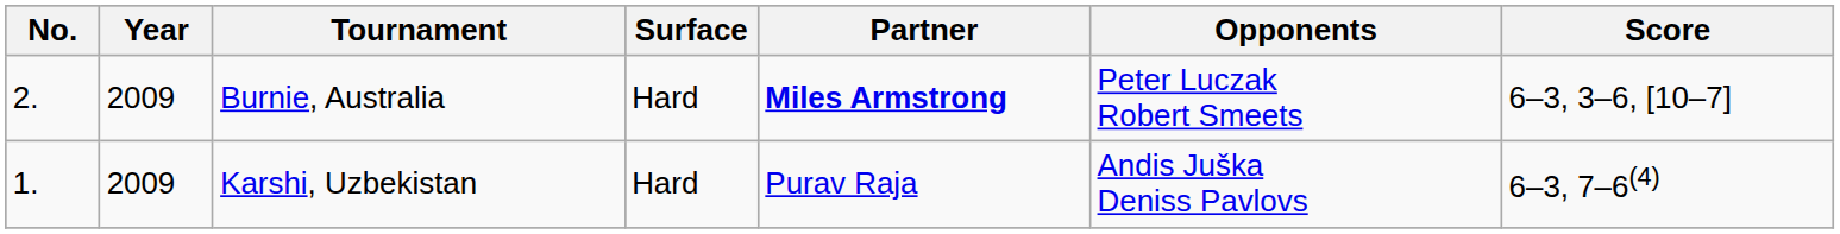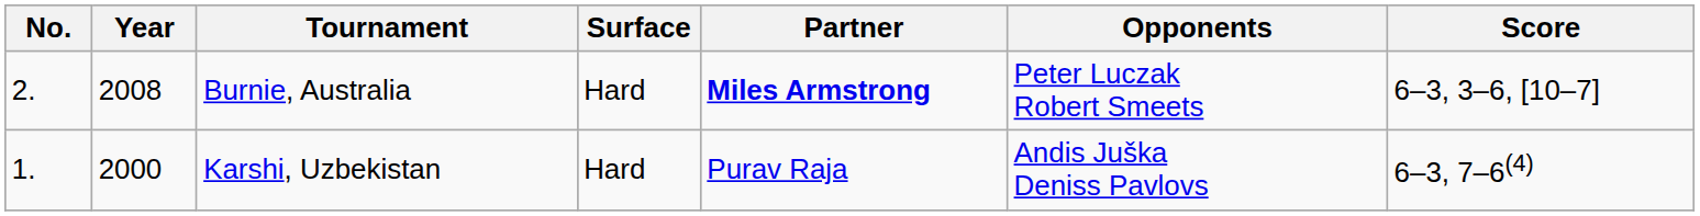 <table class="sortable wikitable" style=font-size:97%>
 <tr>
 <th width=40>No.</th>
 <th width=50>Year</th>
 <th width=200>Tournament</th>
 <th width=60>Surface</th>
 <th width=160>Partner</th>
 <th width=200>Opponents</th>
 <th width=160>Score</th>
 </tr>
 <tr>
 <td>2.</td>
-<td>2009</td>
+<td>2008</td>
 <td><a href='#'>Burnie</a>, Australia</td>
 <td>Hard</td>
 <td><strong> <a href='#'>Miles Armstrong</a></strong></td>
 <td> <a href='#'>Peter Luczak</a><br> <a href='#'>Robert Smeets</a></td>
 <td>6–3, 3–6, [10–7]</td>
 </tr>
 <tr>
 <td>1.</td>
-<td>2009</td>
+<td>2000</td>
 <td><a href='#'>Karshi</a>, Uzbekistan</td>
 <td>Hard</td>
 <td> <a href='#'>Purav Raja</a></td>
 <td> <a href='#'>Andis Juška</a><br> <a href='#'>Deniss Pavlovs</a></td>
 <td>6–3, 7–6<sup>(4)</sup></td>
 </tr>
 </table>
